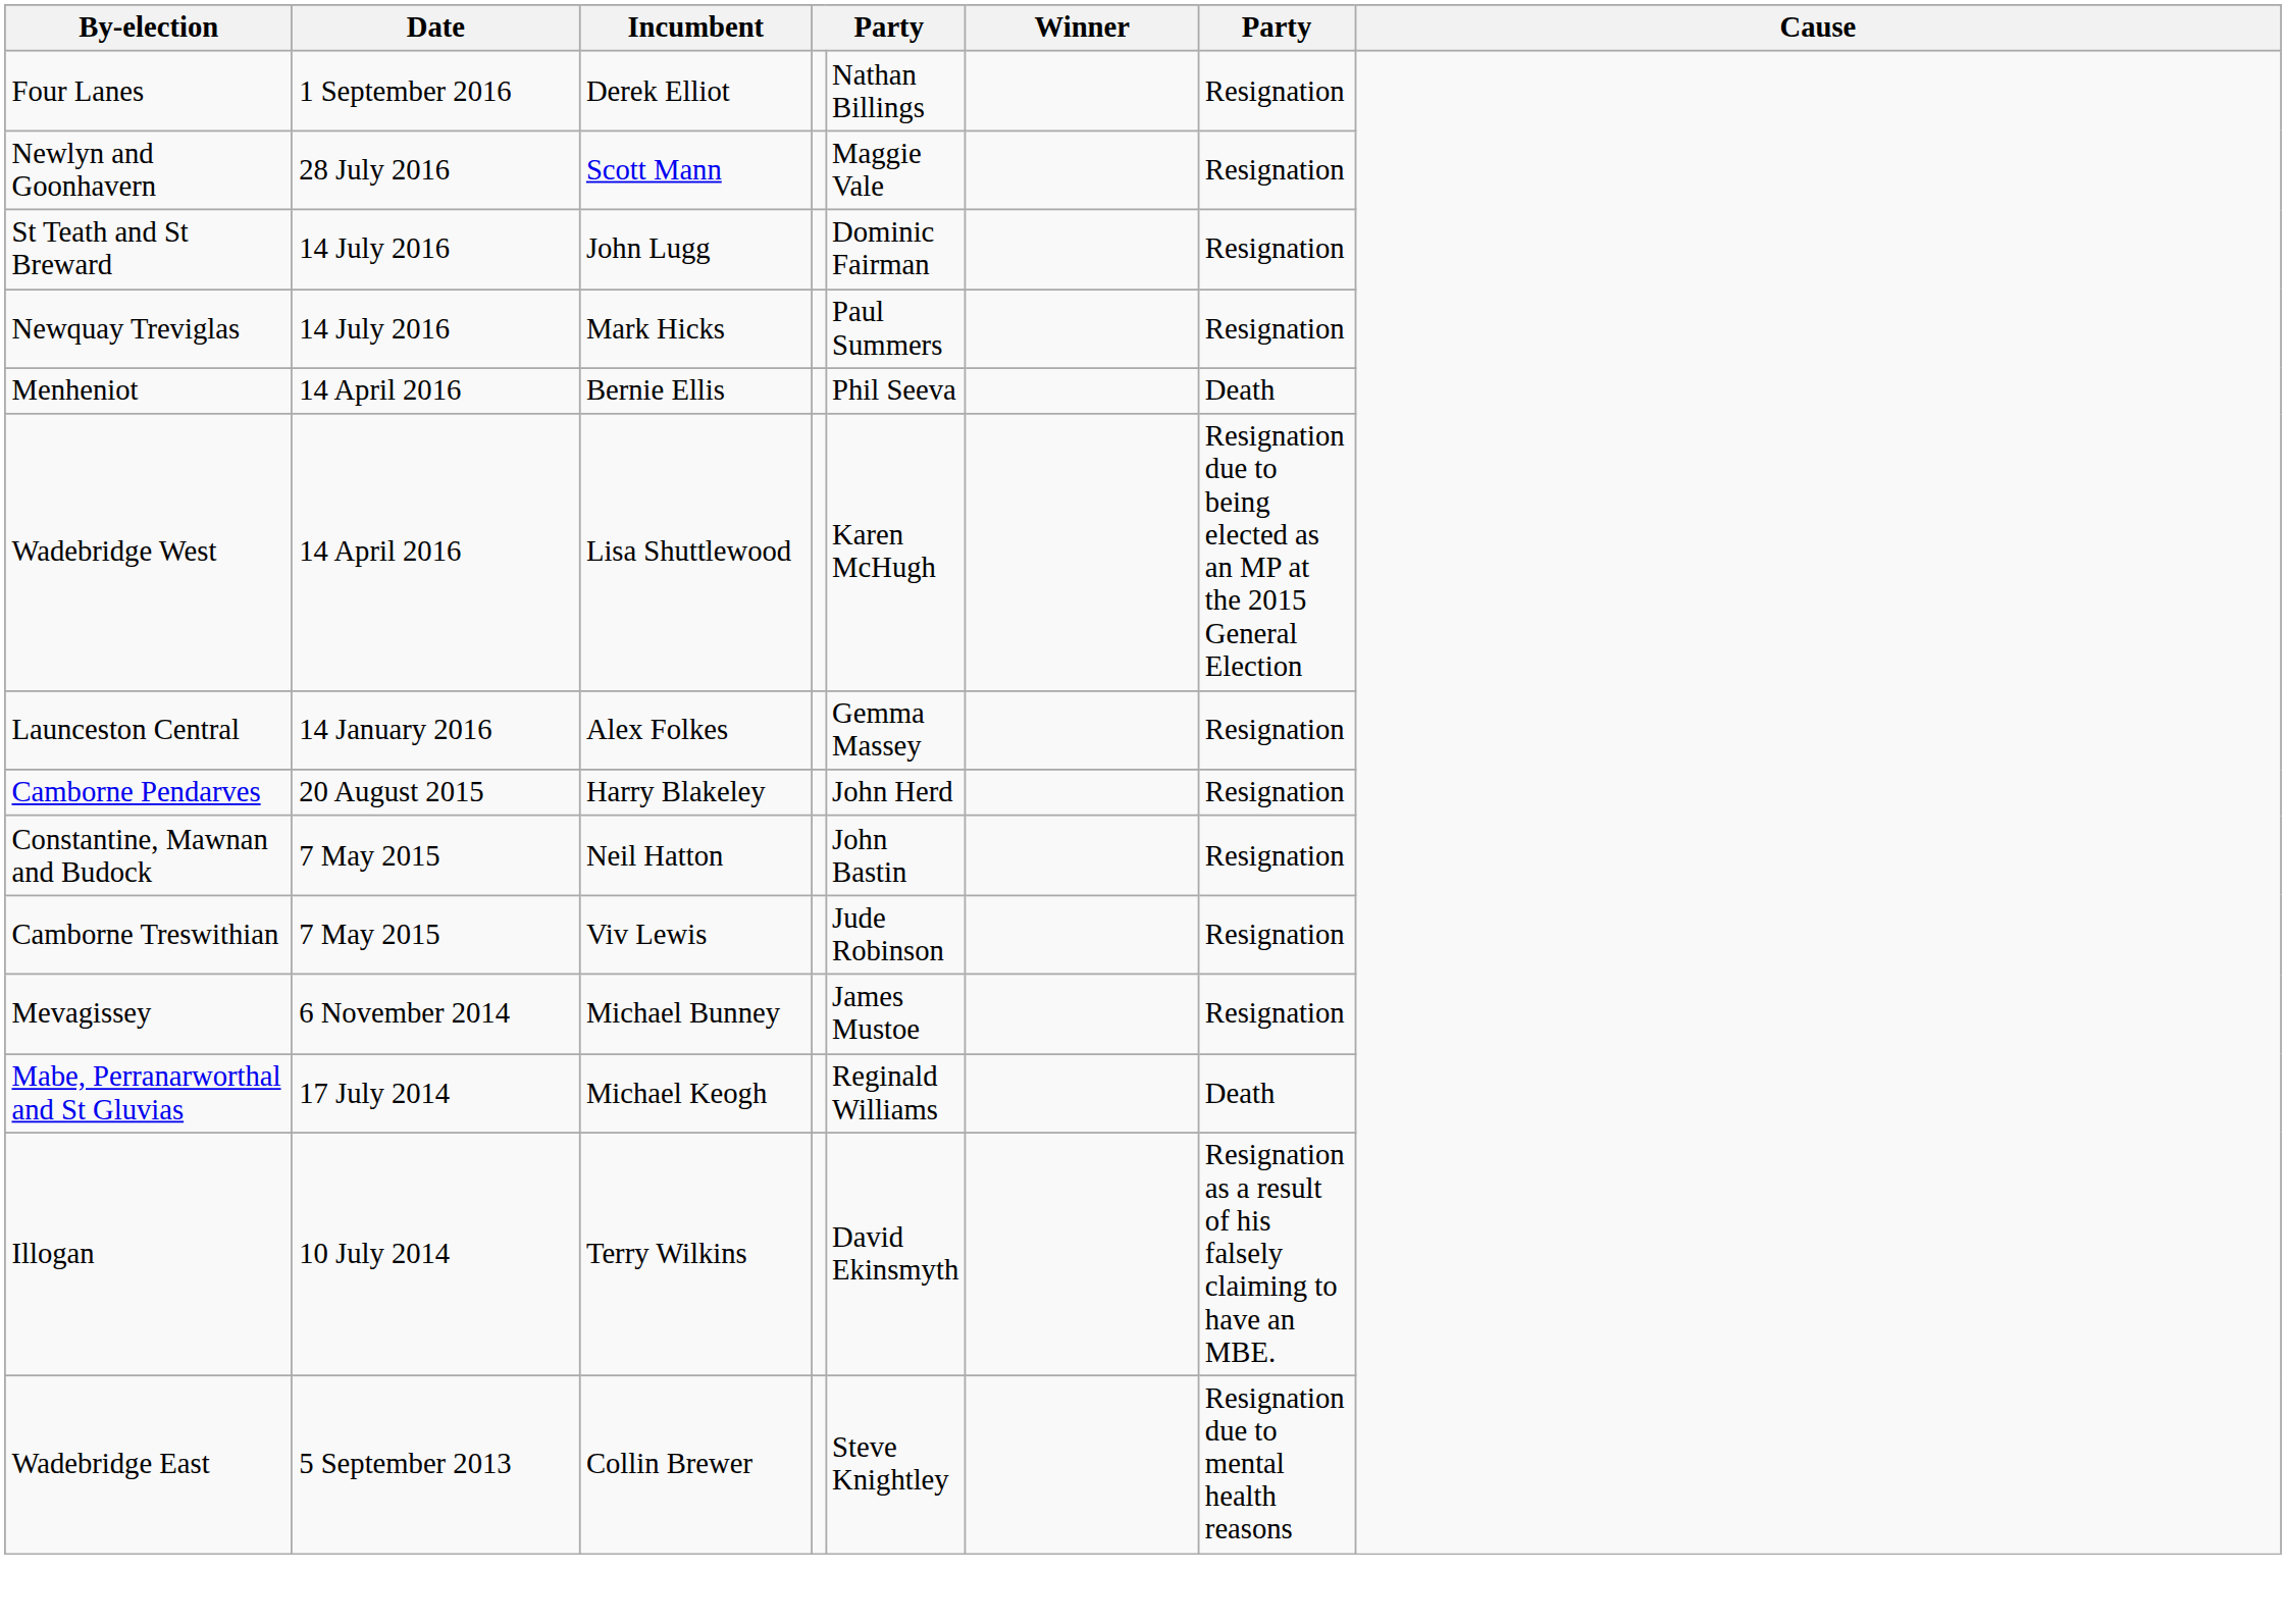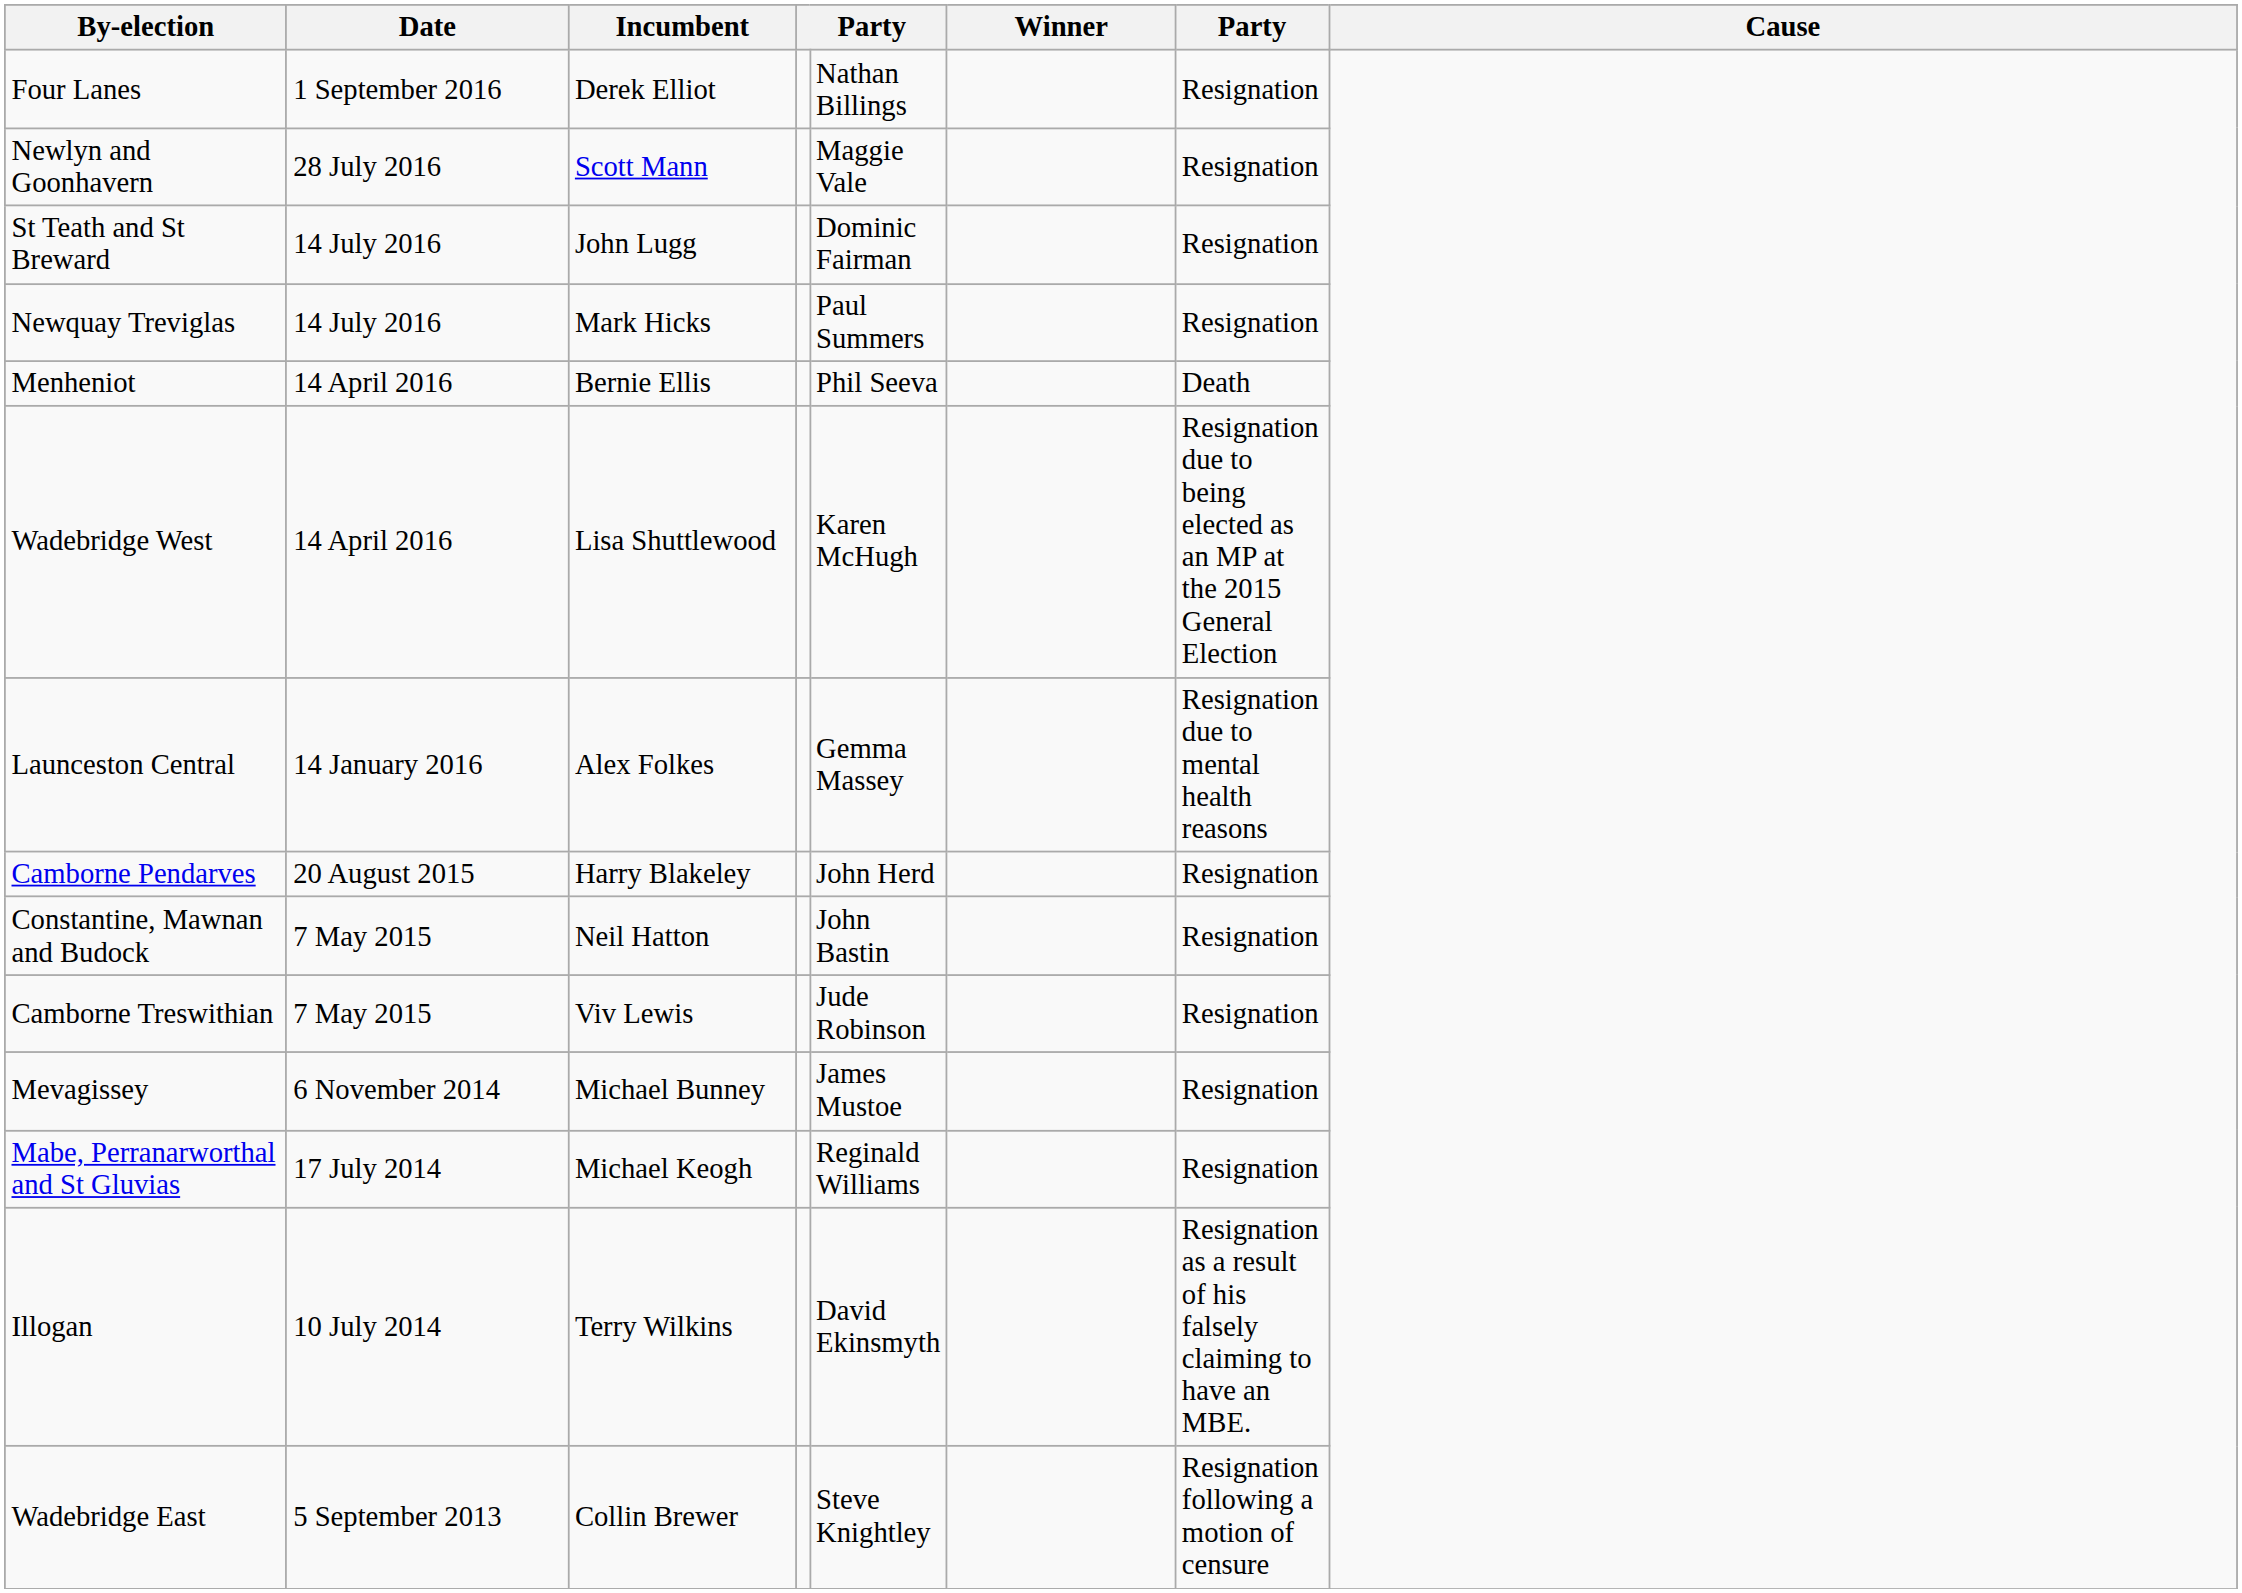 <table class="wikitable">
 <tr>
 <th ! scope="col" style="width: 150px;">By-election</th>
 <th ! scope="col" style="width: 150px;">Date</th>
 <th ! scope="col" style="width: 120px;">Incumbent</th>
 <th ! scope="col" style="width: 50px;" colspan=2>Party</th>
 <th ! scope="col" style="width: 120px;">Winner</th>
 <th ! scope="col" style="width: 50px;" colspan=2>Party</th>
 <th ! scope="col" style="width: 500px;">Cause</th>
 </tr>
 <tr>
 <td>Four Lanes</td>
 <td>1 September 2016</td>
 <td>Derek Elliot</td>
 <td></td>
 <td>Nathan Billings</td>
 <td></td>
 <td>Resignation</td>
 </tr>
 <tr>
 <td>Newlyn and Goonhavern</td>
 <td>28 July 2016</td>
 <td><a href='#'>Scott Mann</a></td>
 <td></td>
 <td>Maggie Vale</td>
 <td></td>
 <td>Resignation</td>
 </tr>
 <tr>
 <td>St Teath and St Breward</td>
 <td>14 July 2016</td>
 <td>John Lugg</td>
 <td></td>
 <td>Dominic Fairman</td>
 <td></td>
 <td>Resignation</td>
 </tr>
 <tr>
 <td>Newquay Treviglas</td>
 <td>14 July 2016</td>
 <td>Mark Hicks</td>
 <td></td>
 <td>Paul Summers</td>
 <td></td>
 <td>Resignation</td>
 </tr>
 <tr>
 <td>Menheniot</td>
 <td>14 April 2016</td>
 <td>Bernie Ellis</td>
 <td></td>
 <td>Phil Seeva</td>
 <td></td>
 <td>Death</td>
 </tr>
 <tr>
 <td>Wadebridge West</td>
 <td>14 April 2016</td>
 <td>Lisa Shuttlewood</td>
 <td></td>
 <td>Karen McHugh</td>
 <td></td>
 <td>Resignation due to being elected as an MP at the 2015 General Election</td>
 </tr>
 <tr>
 <td>Launceston Central</td>
 <td>14 January 2016</td>
 <td>Alex Folkes</td>
 <td></td>
 <td>Gemma Massey</td>
 <td></td>
-<td>Resignation</td>
+<td>Resignation due to mental health reasons</td>
 </tr>
 <tr>
 <td><a href='#'>Camborne Pendarves</a></td>
 <td>20 August 2015</td>
 <td>Harry Blakeley</td>
 <td></td>
 <td>John Herd</td>
 <td></td>
 <td>Resignation</td>
 </tr>
 <tr>
 <td>Constantine, Mawnan and Budock</td>
 <td>7 May 2015</td>
 <td>Neil Hatton</td>
 <td></td>
 <td>John Bastin</td>
 <td></td>
 <td>Resignation</td>
 </tr>
 <tr>
 <td>Camborne Treswithian</td>
 <td>7 May 2015</td>
 <td>Viv Lewis</td>
 <td></td>
 <td>Jude Robinson</td>
 <td></td>
 <td>Resignation</td>
 </tr>
 <tr>
 <td>Mevagissey</td>
 <td>6 November 2014</td>
 <td>Michael Bunney</td>
 <td></td>
 <td>James Mustoe</td>
 <td></td>
 <td>Resignation</td>
 </tr>
 <tr>
 <td><a href='#'>Mabe, Perranarworthal and St Gluvias</a></td>
 <td>17 July 2014</td>
 <td>Michael Keogh</td>
 <td></td>
 <td>Reginald Williams</td>
 <td></td>
-<td>Death</td>
+<td>Resignation</td>
 </tr>
 <tr>
 <td>Illogan</td>
 <td>10 July 2014</td>
 <td>Terry Wilkins</td>
 <td></td>
 <td>David Ekinsmyth</td>
 <td></td>
 <td>Resignation as a result of his falsely claiming to have an MBE.</td>
 </tr>
 <tr>
 <td>Wadebridge East</td>
 <td>5 September 2013</td>
 <td>Collin Brewer</td>
 <td></td>
 <td>Steve Knightley</td>
 <td></td>
-<td>Resignation due to mental health reasons</td>
+<td>Resignation following a motion of censure</td>
 </tr>
 <tr>
 </tr>
 </table>
